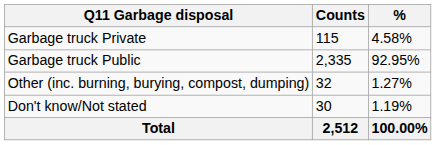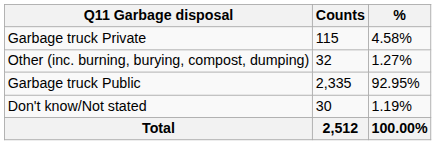 <table class="wikitable sortable">
 <tr>
 <th>Q11 Garbage disposal</th>
 <th>Counts</th>
 <th>%</th>
 </tr>
 <tr>
 <td>Garbage truck Private</td>
 <td>115</td>
 <td>4.58%</td>
 </tr>
 <tr>
+<td>Other (inc. burning, burying, compost, dumping)</td>
+<td>32</td>
+<td>1.27%</td>
+</tr>
+<tr>
 <td>Garbage truck Public</td>
 <td>2,335</td>
 <td>92.95%</td>
-</tr>
-<tr>
-<td>Other (inc. burning, burying, compost, dumping)</td>
-<td>32</td>
-<td>1.27%</td>
 </tr>
 <tr>
 <td>Don't know/Not stated</td>
 <td>30</td>
 <td>1.19%</td>
 </tr>
 <tr>
 <th>Total</th>
 <th>2,512</th>
 <th>100.00%</th>
 </tr>
 </table>
